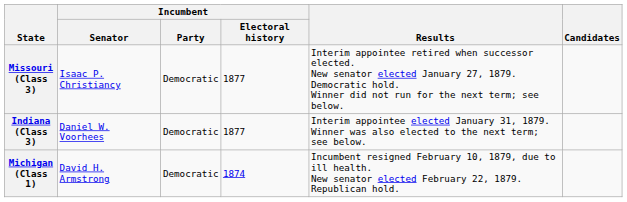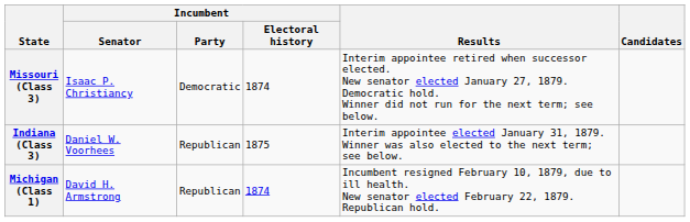 <table class=wikitable>
 <tr valign=bottom>
 <th rowspan=2>State</th>
 <th colspan=3>Incumbent</th>
 <th rowspan=2>Results</th>
 <th rowspan=2>Candidates</th>
 </tr>
 <tr valign=bottom>
 <th>Senator</th>
 <th>Party</th>
 <th>Electoral history</th>
 </tr>
 <tr>
 <th><a href='#'>Missouri</a><br>(Class 3)</th>
 <td><a href='#'>Isaac P. Christiancy</a></td>
 <td>Democratic</td>
-<td>1877 </td>
+<td>1874 </td>
 <td>Interim appointee retired when successor elected.<br>New senator <a href='#'>elected</a> January 27, 1879.<br>Democratic hold.<br>Winner did not run for the next term; see below.</td>
 <td nowrap></td>
 </tr>
 <tr>
 <th><a href='#'>Indiana</a><br>(Class 3)</th>
 <td><a href='#'>Daniel W. Voorhees</a></td>
-<td>Democratic</td>
-<td>1877 </td>
+<td>Republican</td>
+<td>1875 </td>
 <td>Interim appointee <a href='#'>elected</a> January 31, 1879.<br>Winner was also elected to the next term; see below.</td>
 <td nowrap></td>
 </tr>
 <tr>
 <th><a href='#'>Michigan</a><br>(Class 1)</th>
 <td><a href='#'>David H. Armstrong</a></td>
-<td>Democratic</td>
+<td>Republican</td>
 <td><a href='#'>1874</a></td>
 <td>Incumbent resigned February 10, 1879, due to ill health.<br>New senator <a href='#'>elected</a> February 22, 1879.<br> Republican hold.</td>
 <td nowrap></td>
 </tr>
 </table>
